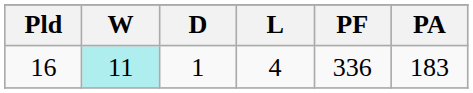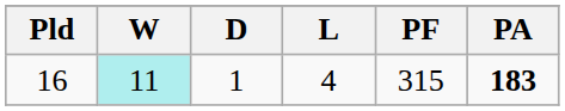 <table class="wikitable" style="text-align:center">
 <tr>
 </tr>
 <tr>
 <th width=40px>Pld</th>
 <th width=40px>W</th>
 <th width=40px>D</th>
 <th width=40px>L</th>
 <th width=40px>PF</th>
 <th width=40px>PA</th>
 </tr>
 <tr>
 <td>16</td>
 <td style="background: paleturquoise;">11</td>
 <td>1</td>
 <td>4</td>
-<td>336</td>
-<td>183</td>
+<td>315</td>
+<td><strong>183</strong></td>
 </tr>
 </table>
